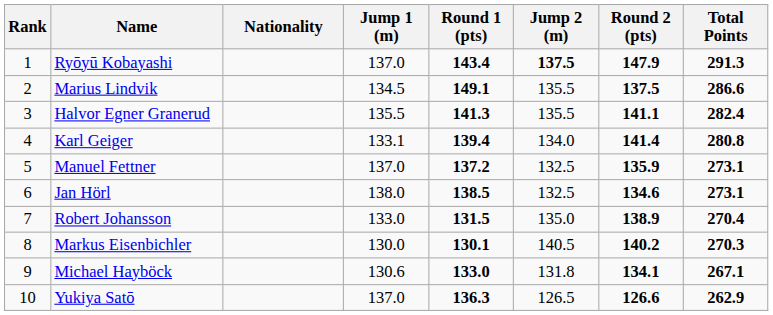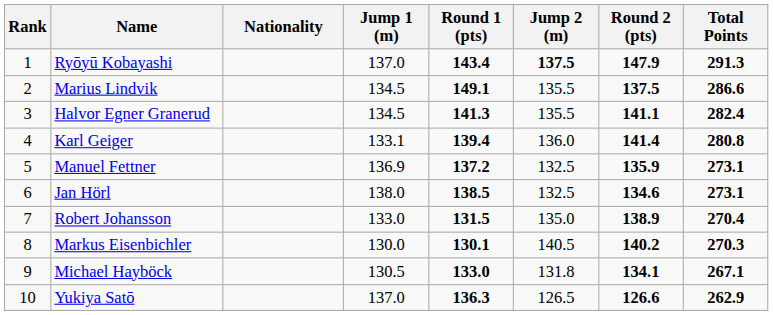 <table class="wikitable sortable" style="text-align: center;">
 <tr>
 <th>Rank</th>
 <th width=160>Name</th>
 <th width=110>Nationality</th>
 <th width=75>Jump 1 (m)</th>
 <th width=75>Round 1 (pts)</th>
 <th width=75>Jump 2 (m)</th>
 <th width=75>Round 2 (pts)</th>
 <th width=75>Total Points</th>
 </tr>
 <tr>
 <td>1</td>
 <td align=left><a href='#'>Ryōyū Kobayashi</a></td>
 <td align=left></td>
 <td>137.0</td>
 <td><strong>143.4</strong></td>
 <td><strong>137.5</strong></td>
 <td><strong>147.9</strong></td>
 <td><strong>291.3</strong></td>
 </tr>
 <tr>
 <td>2</td>
 <td align=left><a href='#'>Marius Lindvik</a></td>
 <td align=left></td>
 <td>134.5</td>
 <td><strong>149.1</strong></td>
 <td>135.5</td>
 <td><strong>137.5</strong></td>
 <td><strong>286.6</strong></td>
 </tr>
 <tr>
 <td>3</td>
 <td align=left><a href='#'>Halvor Egner Granerud</a></td>
 <td align=left></td>
-<td>135.5</td>
+<td>134.5</td>
 <td><strong>141.3</strong></td>
 <td>135.5</td>
 <td><strong>141.1</strong></td>
 <td><strong>282.4</strong></td>
 </tr>
 <tr>
 <td>4</td>
 <td align=left><a href='#'>Karl Geiger</a></td>
 <td align=left></td>
 <td>133.1</td>
 <td><strong>139.4</strong></td>
-<td>134.0</td>
+<td>136.0</td>
 <td><strong>141.4</strong></td>
 <td><strong>280.8</strong></td>
 </tr>
 <tr>
 <td>5</td>
 <td align=left><a href='#'>Manuel Fettner</a></td>
 <td align=left></td>
-<td>137.0</td>
+<td>136.9</td>
 <td><strong>137.2</strong></td>
 <td>132.5</td>
 <td><strong>135.9</strong></td>
 <td><strong>273.1</strong></td>
 </tr>
 <tr>
 <td>6</td>
 <td align=left><a href='#'>Jan Hörl</a></td>
 <td align=left></td>
 <td>138.0</td>
 <td><strong>138.5</strong></td>
 <td>132.5</td>
 <td><strong>134.6</strong></td>
 <td><strong>273.1</strong></td>
 </tr>
 <tr>
 <td>7</td>
 <td align=left><a href='#'>Robert Johansson</a></td>
 <td align=left></td>
 <td>133.0</td>
 <td><strong>131.5</strong></td>
 <td>135.0</td>
 <td><strong>138.9</strong></td>
 <td><strong>270.4</strong></td>
 </tr>
 <tr>
 <td>8</td>
 <td align=left><a href='#'>Markus Eisenbichler</a></td>
 <td align=left></td>
 <td>130.0</td>
 <td><strong>130.1</strong></td>
 <td>140.5</td>
 <td><strong>140.2</strong></td>
 <td><strong>270.3</strong></td>
 </tr>
 <tr>
 <td>9</td>
 <td align=left><a href='#'>Michael Hayböck</a></td>
 <td align=left></td>
-<td>130.6</td>
+<td>130.5</td>
 <td><strong>133.0</strong></td>
 <td>131.8</td>
 <td><strong>134.1</strong></td>
 <td><strong>267.1</strong></td>
 </tr>
 <tr>
 <td>10</td>
 <td align=left><a href='#'>Yukiya Satō</a></td>
 <td align=left></td>
 <td>137.0</td>
 <td><strong>136.3</strong></td>
 <td>126.5</td>
 <td><strong>126.6</strong></td>
 <td><strong>262.9</strong></td>
 </tr>
 </table>
